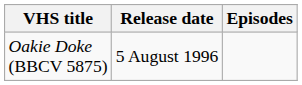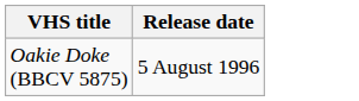 <table class="wikitable">
 <tr>
 <th>VHS title</th>
 <th>Release date</th>
-<th>Episodes</th>
 </tr>
 <tr>
 <td><em>Oakie Doke</em><br>(BBCV 5875)</td>
 <td style="text-align:center;">5 August 1996</td>
-<td style="text-align:center;"></td>
 </tr>
 </table>
